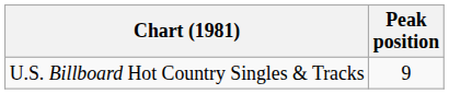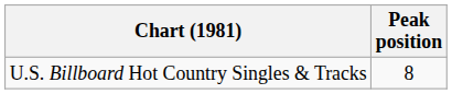 <table class="wikitable">
 <tr>
 <th align="left">Chart (1981)</th>
 <th align="center">Peak<br>position</th>
 </tr>
 <tr>
 <td align="left">U.S. <em>Billboard</em> Hot Country Singles & Tracks</td>
-<td align="center">9</td>
+<td align="center">8</td>
 </tr>
 </table>
